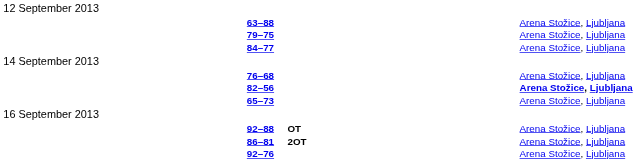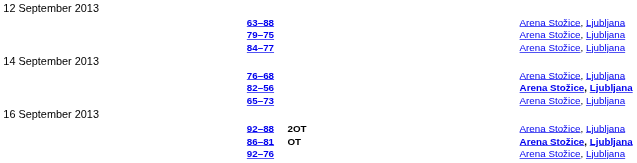 <table style="width:100%;" cellspacing="1">
 <tr>
 <th width=24%></th>
 <th width=3%></th>
 <th width=6%></th>
 <th width=3%></th>
 <th width=24%></th>
 </tr>
 <tr>
 <td>12 September 2013</td>
 </tr>
 <tr style=font-size:90%>
 <td align=right><strong></strong></td>
 <td></td>
 <td align=center><strong><a href='#'>63–88</a></strong></td>
 <td></td>
 <td><strong></strong></td>
 <td><a href='#'>Arena Stožice</a>, <a href='#'>Ljubljana</a></td>
 </tr>
 <tr style=font-size:90%>
 <td align=right><strong></strong></td>
 <td></td>
 <td align=center><strong><a href='#'>79–75</a></strong></td>
 <td></td>
 <td><strong></strong></td>
 <td><a href='#'>Arena Stožice</a>, <a href='#'>Ljubljana</a></td>
 </tr>
 <tr style=font-size:90%>
 <td align=right><strong></strong></td>
 <td></td>
 <td style="text-align:center;"><strong><a href='#'>84–77</a></strong></td>
 <td></td>
 <td><strong></strong></td>
 <td><a href='#'>Arena Stožice</a>, <a href='#'>Ljubljana</a></td>
 </tr>
 <tr>
 <td>14 September 2013</td>
 </tr>
 <tr style=font-size:90%>
 <td align=right><strong></strong></td>
 <td></td>
 <td align=center><strong><a href='#'>76–68</a></strong></td>
 <td></td>
 <td><strong></strong></td>
 <td><a href='#'>Arena Stožice</a>, <a href='#'>Ljubljana</a></td>
 </tr>
 <tr style=font-size:90%>
 <td align=right><strong></strong></td>
 <td></td>
 <td align=center><strong><a href='#'>82–56</a></strong></td>
 <td></td>
 <td><strong></strong></td>
 <td><strong><a href='#'>Arena Stožice</a>, <a href='#'>Ljubljana</a></strong></td>
 </tr>
 <tr style=font-size:90%>
 <td align=right><strong></strong></td>
 <td></td>
 <td align=center><strong><a href='#'>65–73</a></strong></td>
 <td></td>
 <td><strong></strong></td>
 <td><a href='#'>Arena Stožice</a>, <a href='#'>Ljubljana</a></td>
 </tr>
 <tr>
 <td>16 September 2013</td>
 </tr>
 <tr style=font-size:90%>
 <td align=right><strong></strong></td>
 <td></td>
 <td align=center><strong><a href='#'>92–88</a></strong></td>
-<td><strong>OT</strong></td>
+<td><strong>2OT</strong></td>
 <td><strong></strong></td>
 <td><a href='#'>Arena Stožice</a>, <a href='#'>Ljubljana</a></td>
 </tr>
 <tr style=font-size:90%>
 <td align=right><strong></strong></td>
 <td></td>
 <td align=center><strong><a href='#'>86–81</a></strong></td>
-<td><strong>2OT</strong></td>
+<td><strong>OT</strong></td>
 <td><strong></strong></td>
-<td><a href='#'>Arena Stožice</a>, <a href='#'>Ljubljana</a></td>
+<td><strong><a href='#'>Arena Stožice</a>, <a href='#'>Ljubljana</a></strong></td>
 </tr>
 <tr style=font-size:90%>
 <td align=right><strong></strong></td>
 <td></td>
 <td align=center><strong><a href='#'>92–76</a></strong></td>
 <td></td>
 <td><strong></strong></td>
 <td><a href='#'>Arena Stožice</a>, <a href='#'>Ljubljana</a></td>
 </tr>
 </table>
